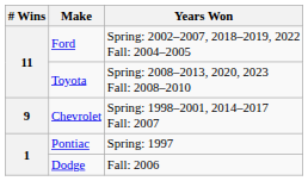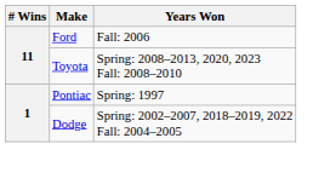 <table class="wikitable" style="font-size: 95%;">
 <tr>
 <th># Wins</th>
 <th>Make</th>
 <th>Years Won</th>
 </tr>
 <tr>
 <th rowspan="2">11</th>
 <td><a href='#'>Ford</a></td>
-<td>Spring: 2002–2007, 2018–2019, 2022<br>Fall: 2004–2005</td>
+<td>Fall: 2006</td>
 </tr>
 <tr>
 <td><a href='#'>Toyota</a></td>
 <td>Spring: 2008–2013, 2020, 2023<br>Fall: 2008–2010</td>
-</tr>
-<tr>
-<th>9</th>
-<td><a href='#'>Chevrolet</a></td>
-<td>Spring: 1998–2001, 2014–2017<br>Fall: 2007</td>
 </tr>
 <tr>
 <th rowspan="2">1</th>
 <td><a href='#'>Pontiac</a></td>
 <td>Spring: 1997</td>
 </tr>
 <tr>
 <td><a href='#'>Dodge</a></td>
-<td>Fall: 2006</td>
+<td>Spring: 2002–2007, 2018–2019, 2022<br>Fall: 2004–2005</td>
 </tr>
 </table>
